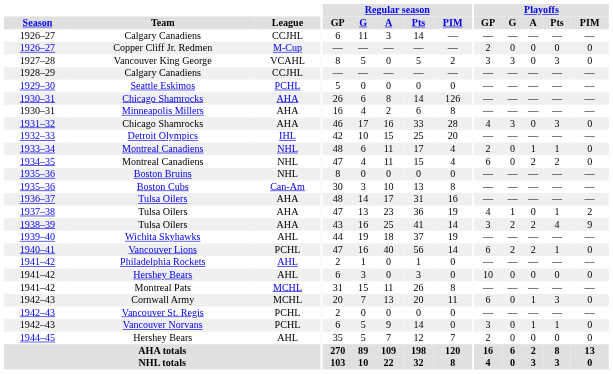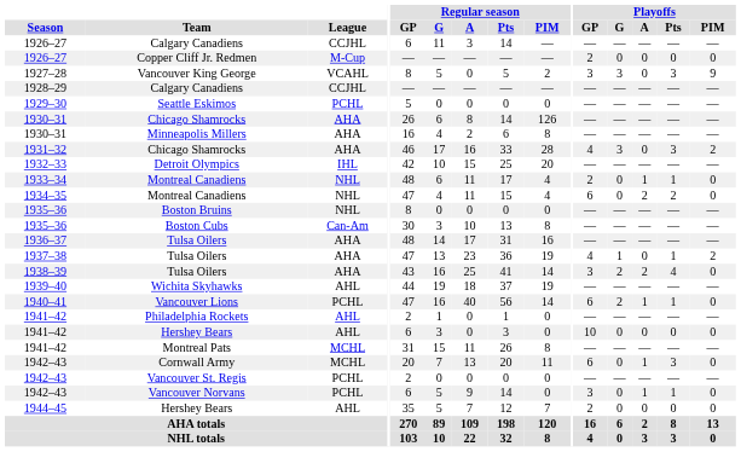 <table border="0" cellpadding="1" cellspacing="0" style="text-align:center; width:60em">
 <tr bgcolor="#e0e0e0">
 <th colspan="3" bgcolor="#ffffff"></th>
 <th rowspan="100" bgcolor="#ffffff"></th>
 <th colspan="5"><a href='#'>Regular season</a></th>
 <th rowspan="100" bgcolor="#ffffff"></th>
 <th colspan="5"><a href='#'>Playoffs</a></th>
 </tr>
 <tr bgcolor="#e0e0e0">
 <th><a href='#'>Season</a></th>
 <th>Team</th>
 <th>League</th>
 <th>GP</th>
 <th><a href='#'>G</a></th>
 <th><a href='#'>A</a></th>
 <th><a href='#'>Pts</a></th>
 <th><a href='#'>PIM</a></th>
 <th>GP</th>
 <th>G</th>
 <th>A</th>
 <th>Pts</th>
 <th>PIM</th>
 </tr>
 <tr>
 <td>1926–27</td>
 <td>Calgary Canadiens</td>
 <td>CCJHL</td>
 <td>6</td>
 <td>11</td>
 <td>3</td>
 <td>14</td>
 <td>—</td>
 <td>—</td>
 <td>—</td>
 <td>—</td>
 <td>—</td>
 <td>—</td>
 </tr>
 <tr bgcolor="#f0f0f0">
 <td><a href='#'>1926–27</a></td>
 <td>Copper Cliff Jr. Redmen</td>
 <td><a href='#'>M-Cup</a></td>
 <td>—</td>
 <td>—</td>
 <td>—</td>
 <td>—</td>
 <td>—</td>
 <td>2</td>
 <td>0</td>
 <td>0</td>
 <td>0</td>
 <td>0</td>
 </tr>
 <tr>
 <td>1927–28</td>
 <td>Vancouver King George</td>
 <td>VCAHL</td>
 <td>8</td>
 <td>5</td>
 <td>0</td>
 <td>5</td>
 <td>2</td>
 <td>3</td>
 <td>3</td>
 <td>0</td>
 <td>3</td>
-<td>0</td>
+<td>9</td>
 </tr>
 <tr bgcolor="#f0f0f0">
 <td>1928–29</td>
 <td>Calgary Canadiens</td>
 <td>CCJHL</td>
 <td>—</td>
 <td>—</td>
 <td>—</td>
 <td>—</td>
 <td>—</td>
 <td>—</td>
 <td>—</td>
 <td>—</td>
 <td>—</td>
 <td>—</td>
 </tr>
 <tr>
 <td><a href='#'>1929–30</a></td>
 <td><a href='#'>Seattle Eskimos</a></td>
 <td><a href='#'>PCHL</a></td>
 <td>5</td>
 <td>0</td>
 <td>0</td>
 <td>0</td>
 <td>0</td>
 <td>—</td>
 <td>—</td>
 <td>—</td>
 <td>—</td>
 <td>—</td>
 </tr>
 <tr bgcolor="#f0f0f0">
 <td><a href='#'>1930–31</a></td>
 <td><a href='#'>Chicago Shamrocks</a></td>
 <td><a href='#'>AHA</a></td>
 <td>26</td>
 <td>6</td>
 <td>8</td>
 <td>14</td>
 <td>126</td>
 <td>—</td>
 <td>—</td>
 <td>—</td>
 <td>—</td>
 <td>—</td>
 </tr>
 <tr>
 <td>1930–31</td>
 <td><a href='#'>Minneapolis Millers</a></td>
 <td>AHA</td>
 <td>16</td>
 <td>4</td>
 <td>2</td>
 <td>6</td>
 <td>8</td>
 <td>—</td>
 <td>—</td>
 <td>—</td>
 <td>—</td>
 <td>—</td>
 </tr>
 <tr bgcolor="#f0f0f0">
 <td><a href='#'>1931–32</a></td>
 <td>Chicago Shamrocks</td>
 <td>AHA</td>
 <td>46</td>
 <td>17</td>
 <td>16</td>
 <td>33</td>
 <td>28</td>
 <td>4</td>
 <td>3</td>
 <td>0</td>
 <td>3</td>
-<td>0</td>
+<td>2</td>
 </tr>
 <tr>
 <td><a href='#'>1932–33</a></td>
 <td><a href='#'>Detroit Olympics</a></td>
 <td><a href='#'>IHL</a></td>
 <td>42</td>
 <td>10</td>
 <td>15</td>
 <td>25</td>
 <td>20</td>
 <td>—</td>
 <td>—</td>
 <td>—</td>
 <td>—</td>
 <td>—</td>
 </tr>
 <tr bgcolor="#f0f0f0">
 <td><a href='#'>1933–34</a></td>
 <td><a href='#'>Montreal Canadiens</a></td>
 <td><a href='#'>NHL</a></td>
 <td>48</td>
 <td>6</td>
 <td>11</td>
 <td>17</td>
 <td>4</td>
 <td>2</td>
 <td>0</td>
 <td>1</td>
 <td>1</td>
 <td>0</td>
 </tr>
 <tr>
 <td><a href='#'>1934–35</a></td>
 <td>Montreal Canadiens</td>
 <td>NHL</td>
 <td>47</td>
 <td>4</td>
 <td>11</td>
 <td>15</td>
 <td>4</td>
 <td>6</td>
 <td>0</td>
 <td>2</td>
 <td>2</td>
 <td>0</td>
 </tr>
 <tr bgcolor="#f0f0f0">
 <td><a href='#'>1935–36</a></td>
 <td><a href='#'>Boston Bruins</a></td>
 <td>NHL</td>
 <td>8</td>
 <td>0</td>
 <td>0</td>
 <td>0</td>
 <td>0</td>
 <td>—</td>
 <td>—</td>
 <td>—</td>
 <td>—</td>
 <td>—</td>
 </tr>
 <tr>
 <td><a href='#'>1935–36</a></td>
 <td><a href='#'>Boston Cubs</a></td>
 <td><a href='#'>Can-Am</a></td>
 <td>30</td>
 <td>3</td>
 <td>10</td>
 <td>13</td>
 <td>8</td>
 <td>—</td>
 <td>—</td>
 <td>—</td>
 <td>—</td>
 <td>—</td>
 </tr>
 <tr bgcolor="#f0f0f0">
 <td><a href='#'>1936–37</a></td>
 <td><a href='#'>Tulsa Oilers</a></td>
 <td>AHA</td>
 <td>48</td>
 <td>14</td>
 <td>17</td>
 <td>31</td>
 <td>16</td>
 <td>—</td>
 <td>—</td>
 <td>—</td>
 <td>—</td>
 <td>—</td>
 </tr>
 <tr>
 <td><a href='#'>1937–38</a></td>
 <td>Tulsa Oilers</td>
 <td>AHA</td>
 <td>47</td>
 <td>13</td>
 <td>23</td>
 <td>36</td>
 <td>19</td>
 <td>4</td>
 <td>1</td>
 <td>0</td>
 <td>1</td>
 <td>2</td>
 </tr>
 <tr bgcolor="#f0f0f0">
 <td><a href='#'>1938–39</a></td>
 <td>Tulsa Oilers</td>
 <td>AHA</td>
 <td>43</td>
 <td>16</td>
 <td>25</td>
 <td>41</td>
 <td>14</td>
 <td>3</td>
 <td>2</td>
 <td>2</td>
 <td>4</td>
-<td>9</td>
+<td>0</td>
 </tr>
 <tr>
 <td><a href='#'>1939–40</a></td>
 <td><a href='#'>Wichita Skyhawks</a></td>
 <td>AHL</td>
 <td>44</td>
 <td>19</td>
 <td>18</td>
 <td>37</td>
 <td>19</td>
 <td>—</td>
 <td>—</td>
 <td>—</td>
 <td>—</td>
 <td>—</td>
 </tr>
 <tr bgcolor="#f0f0f0">
 <td><a href='#'>1940–41</a></td>
 <td><a href='#'>Vancouver Lions</a></td>
 <td>PCHL</td>
 <td>47</td>
 <td>16</td>
 <td>40</td>
 <td>56</td>
 <td>14</td>
 <td>6</td>
 <td>2</td>
-<td>2</td>
+<td>1</td>
 <td>1</td>
 <td>0</td>
 </tr>
 <tr>
 <td><a href='#'>1941–42</a></td>
 <td><a href='#'>Philadelphia Rockets</a></td>
 <td><a href='#'>AHL</a></td>
 <td>2</td>
 <td>1</td>
 <td>0</td>
 <td>1</td>
 <td>0</td>
 <td>—</td>
 <td>—</td>
 <td>—</td>
 <td>—</td>
 <td>—</td>
 </tr>
 <tr bgcolor="#f0f0f0">
 <td>1941–42</td>
 <td><a href='#'>Hershey Bears</a></td>
 <td>AHL</td>
 <td>6</td>
 <td>3</td>
 <td>0</td>
 <td>3</td>
 <td>0</td>
 <td>10</td>
 <td>0</td>
 <td>0</td>
 <td>0</td>
 <td>0</td>
 </tr>
 <tr>
 <td>1941–42</td>
 <td>Montreal Pats</td>
 <td><a href='#'>MCHL</a></td>
 <td>31</td>
 <td>15</td>
 <td>11</td>
 <td>26</td>
 <td>8</td>
 <td>—</td>
 <td>—</td>
 <td>—</td>
 <td>—</td>
 <td>—</td>
 </tr>
 <tr bgcolor="#f0f0f0">
 <td>1942–43</td>
 <td>Cornwall Army</td>
 <td>MCHL</td>
 <td>20</td>
 <td>7</td>
 <td>13</td>
 <td>20</td>
 <td>11</td>
 <td>6</td>
 <td>0</td>
 <td>1</td>
 <td>3</td>
 <td>0</td>
 </tr>
 <tr>
 <td><a href='#'>1942–43</a></td>
 <td><a href='#'>Vancouver St. Regis</a></td>
 <td>PCHL</td>
 <td>2</td>
 <td>0</td>
 <td>0</td>
 <td>0</td>
 <td>0</td>
 <td>—</td>
 <td>—</td>
 <td>—</td>
 <td>—</td>
 <td>—</td>
 </tr>
 <tr bgcolor="#f0f0f0">
 <td>1942–43</td>
 <td><a href='#'>Vancouver Norvans</a></td>
 <td>PCHL</td>
 <td>6</td>
 <td>5</td>
 <td>9</td>
 <td>14</td>
 <td>0</td>
 <td>3</td>
 <td>0</td>
 <td>1</td>
 <td>1</td>
 <td>0</td>
 </tr>
 <tr>
 <td><a href='#'>1944–45</a></td>
 <td>Hershey Bears</td>
 <td>AHL</td>
 <td>35</td>
 <td>5</td>
 <td>7</td>
 <td>12</td>
 <td>7</td>
 <td>2</td>
 <td>0</td>
 <td>0</td>
 <td>0</td>
 <td>0</td>
 </tr>
 <tr bgcolor="#e0e0e0">
 <th colspan="3">AHA totals</th>
 <th>270</th>
 <th>89</th>
 <th>109</th>
 <th>198</th>
 <th>120</th>
 <th>16</th>
 <th>6</th>
 <th>2</th>
 <th>8</th>
 <th>13</th>
 </tr>
 <tr bgcolor="#e0e0e0">
 <th colspan="3">NHL totals</th>
 <th>103</th>
 <th>10</th>
 <th>22</th>
 <th>32</th>
 <th>8</th>
 <th>4</th>
 <th>0</th>
 <th>3</th>
 <th>3</th>
 <th>0</th>
 </tr>
 </table>
